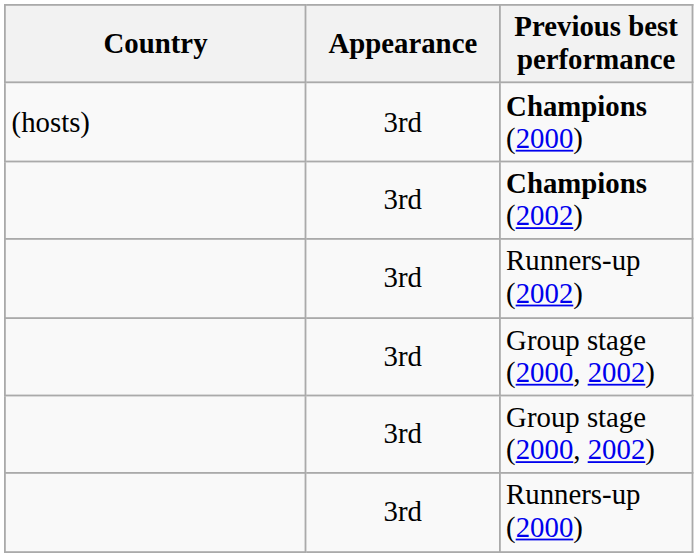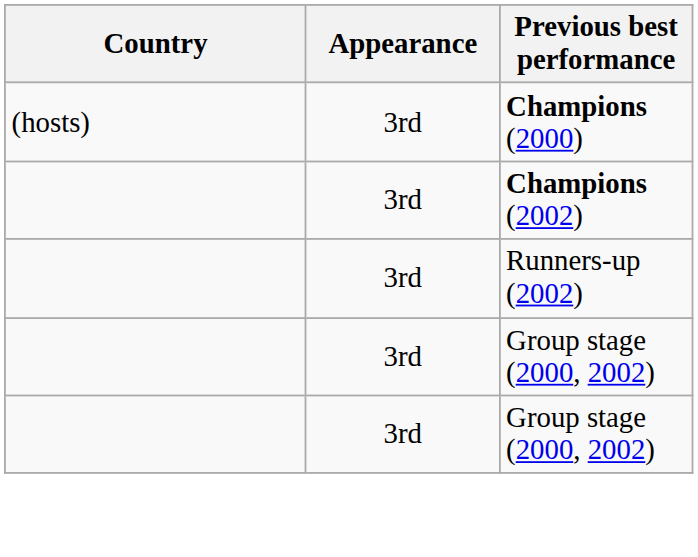 <table class="wikitable sortable" style="text-align:left;">
 <tr>
 <th style="width:160px;">Country</th>
 <th style="width:100px;">Appearance</th>
 <th style="width:100px;">Previous best performance</th>
 </tr>
 <tr>
 <td> (hosts)</td>
 <td align="center">3rd</td>
 <td><strong>Champions</strong> (<a href='#'>2000</a>)</td>
 </tr>
 <tr>
 <td></td>
 <td align="center">3rd</td>
 <td><strong>Champions</strong> (<a href='#'>2002</a>)</td>
 </tr>
 <tr>
 <td></td>
 <td align="center">3rd</td>
 <td>Runners-up (<a href='#'>2002</a>)</td>
 </tr>
 <tr>
 <td></td>
 <td align="center">3rd</td>
 <td>Group stage (<a href='#'>2000</a>, <a href='#'>2002</a>)</td>
 </tr>
 <tr>
 <td></td>
 <td align="center">3rd</td>
 <td>Group stage (<a href='#'>2000</a>, <a href='#'>2002</a>)</td>
 </tr>
-<tr>
-<td></td>
-<td align="center">3rd</td>
-<td>Runners-up (<a href='#'>2000</a>)</td>
-</tr>
 </table>
